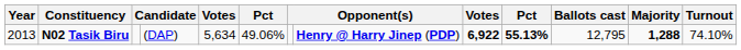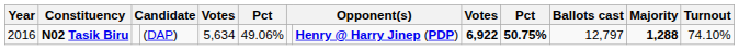 <table class="wikitable" style="margin:0.5em ; font-size:95%">
 <tr>
 <th>Year</th>
 <th>Constituency</th>
 <th colspan=2>Candidate</th>
 <th>Votes</th>
 <th>Pct</th>
 <th colspan=2>Opponent(s)</th>
 <th>Votes</th>
 <th>Pct</th>
 <th>Ballots cast</th>
 <th>Majority</th>
 <th>Turnout</th>
 </tr>
 <tr>
-<td>2013</td>
+<td>2016</td>
 <td><strong>N02 <a href='#'>Tasik Biru</a></strong></td>
 <td></td>
 <td> (<a href='#'>DAP</a>)</td>
 <td style="text-align:right;">5,634</td>
 <td style="text-align:right;">49.06%</td>
 <td></td>
 <td><strong><a href='#'>Henry @ Harry Jinep</a></strong> (<a href='#'><strong>PDP</strong></a>)</td>
 <td style="text-align:right;"><strong>6,922</strong></td>
-<td style="text-align:right;"><strong>55.13%</strong></td>
-<td style="text-align:right;">12,795</td>
+<td style="text-align:right;"><strong>50.75%</strong></td>
+<td style="text-align:right;">12,797</td>
 <td style="text-align:right;"><strong>1,288</strong></td>
 <td style="text-align:right;">74.10%</td>
 </tr>
 </table>
